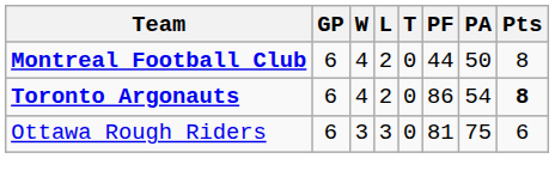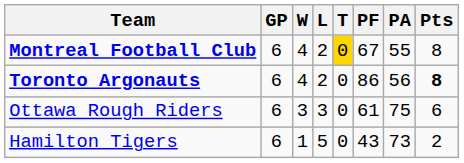 <table class="wikitable">
 <tr>
 <th>Team</th>
 <th>GP</th>
 <th>W</th>
 <th>L</th>
 <th>T</th>
 <th>PF</th>
 <th>PA</th>
 <th>Pts</th>
 </tr>
 <tr align="center">
 <td align="left"><strong><a href='#'>Montreal Football Club</a></strong></td>
 <td>6</td>
 <td>4</td>
 <td>2</td>
-<td>0</td>
-<td>44</td>
-<td>50</td>
+<td style="background: gold;">0</td>
+<td>67</td>
+<td>55</td>
 <td>8</td>
 </tr>
 <tr align="center">
 <td align="left"><strong><a href='#'>Toronto Argonauts</a></strong></td>
 <td>6</td>
 <td>4</td>
 <td>2</td>
 <td>0</td>
 <td>86</td>
-<td>54</td>
+<td>56</td>
 <td><strong>8</strong></td>
 </tr>
 <tr align="center">
 <td align="left"><a href='#'>Ottawa Rough Riders</a></td>
 <td>6</td>
 <td>3</td>
 <td>3</td>
 <td>0</td>
-<td>81</td>
+<td>61</td>
 <td>75</td>
 <td>6</td>
 </tr>
+<tr align="center">
+<td align="left"><a href='#'>Hamilton Tigers</a></td>
+<td>6</td>
+<td>1</td>
+<td>5</td>
+<td>0</td>
+<td>43</td>
+<td>73</td>
+<td>2</td>
+</tr>
 </table>
